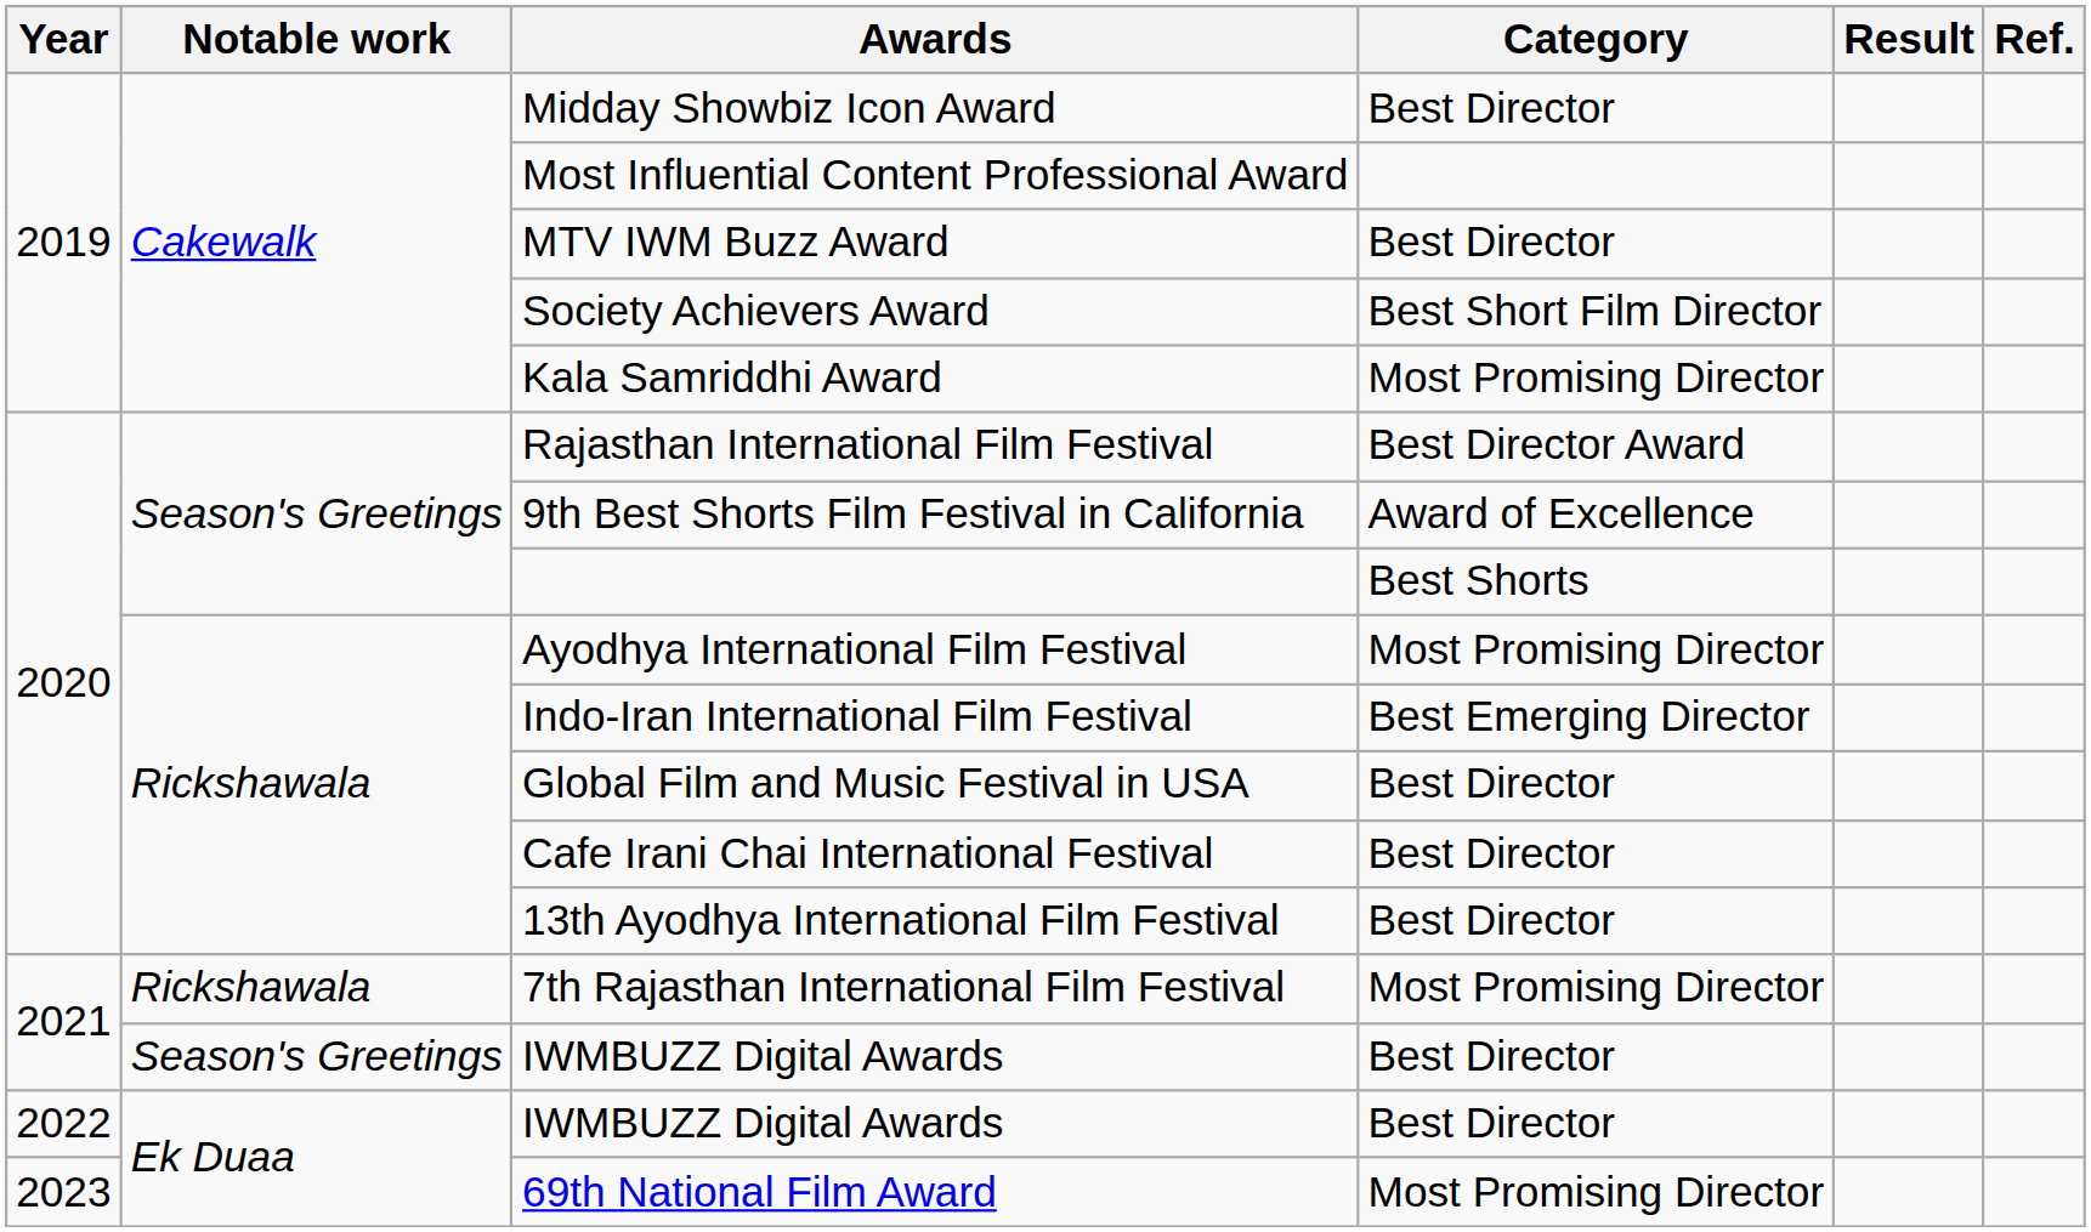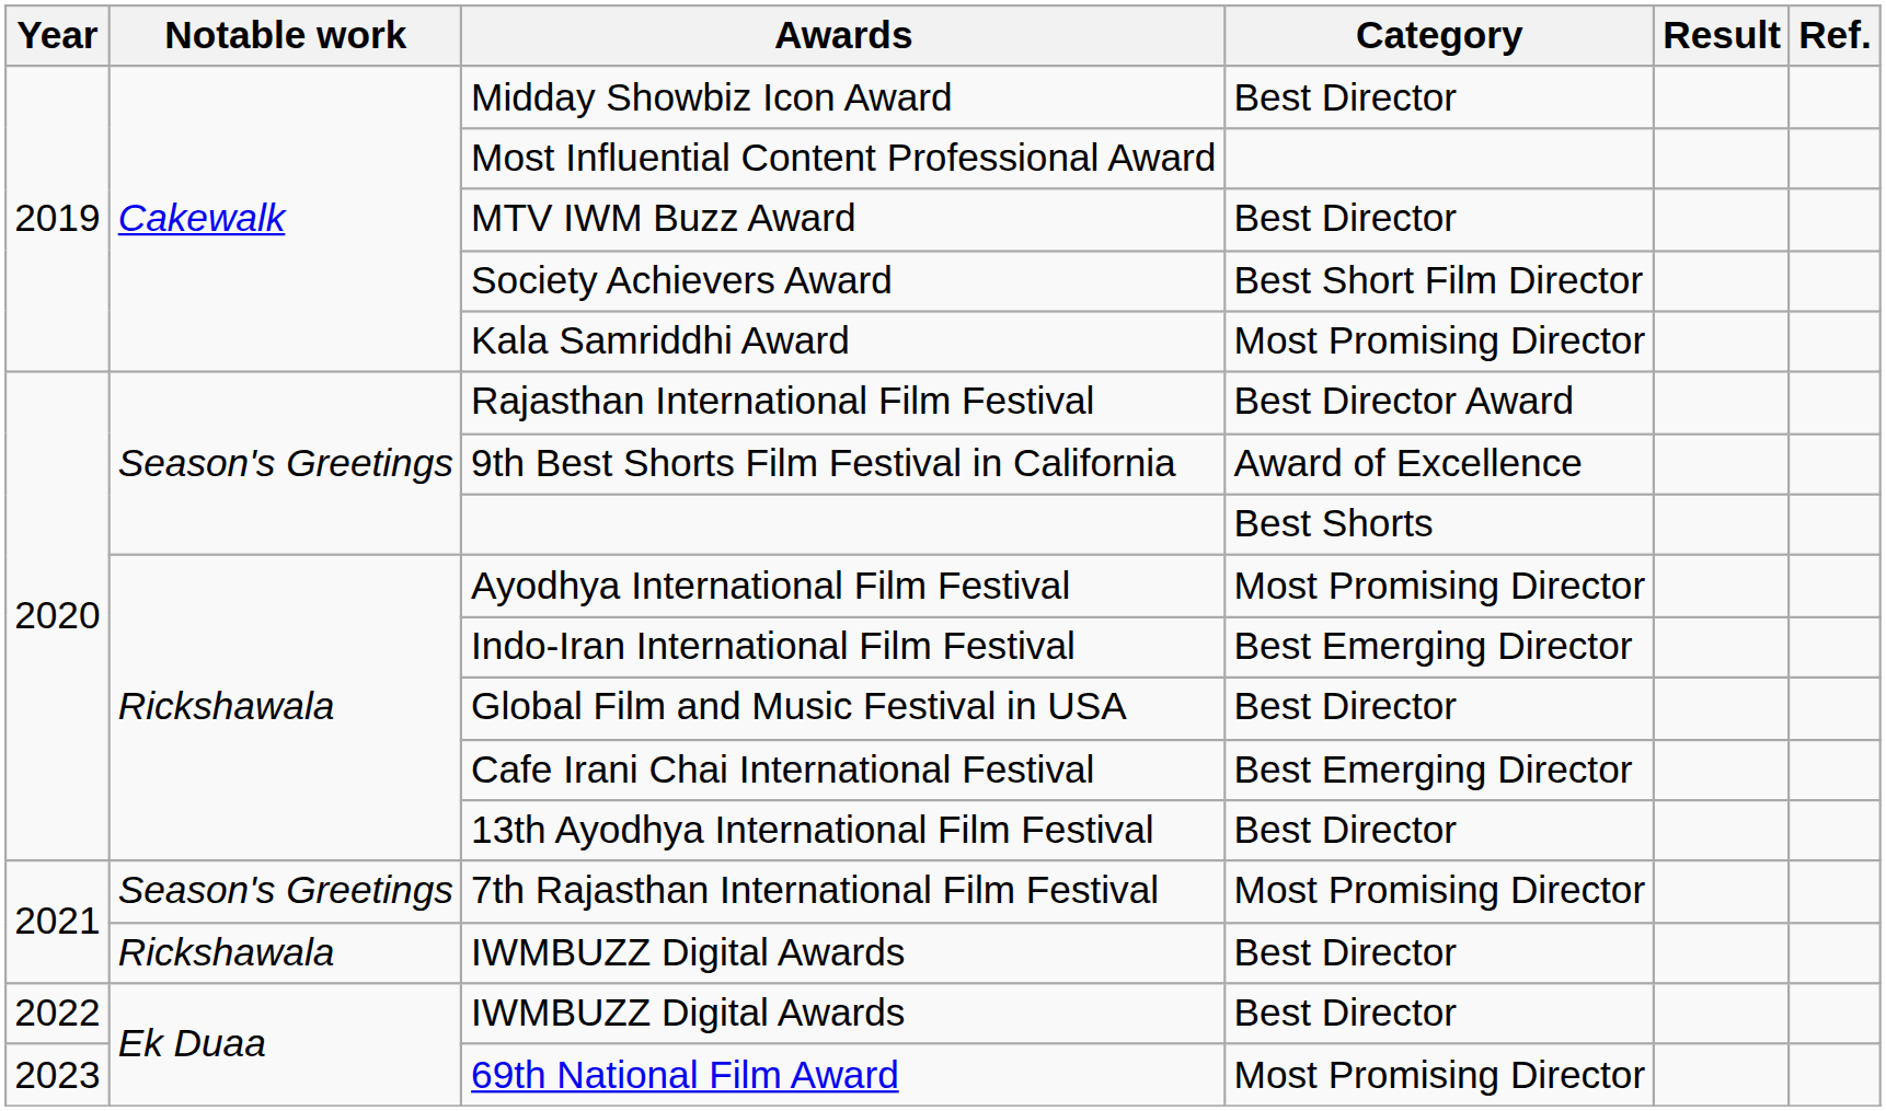 <table class="wikitable sortable">
 <tr>
 <th>Year</th>
 <th>Notable work</th>
 <th>Awards</th>
 <th>Category</th>
 <th>Result</th>
 <th>Ref.</th>
 </tr>
 <tr>
 <td rowspan="5">2019</td>
 <td rowspan="5"><a href='#'><em>Cakewalk</em></a></td>
 <td>Midday Showbiz Icon Award</td>
 <td>Best Director</td>
 <td></td>
 <td></td>
 </tr>
 <tr>
 <td>Most Influential Content Professional Award</td>
 <td></td>
 <td></td>
 <td></td>
 </tr>
 <tr>
 <td>MTV IWM Buzz Award</td>
 <td>Best Director</td>
 <td></td>
 <td></td>
 </tr>
 <tr>
 <td>Society Achievers Award</td>
 <td>Best Short Film Director</td>
 <td></td>
 <td></td>
 </tr>
 <tr>
 <td>Kala Samriddhi Award</td>
 <td>Most Promising Director</td>
 <td></td>
 <td></td>
 </tr>
 <tr>
 <td rowspan="8">2020</td>
 <td rowspan="3"><em>Season's Greetings</em></td>
 <td>Rajasthan International Film Festival</td>
 <td>Best Director Award</td>
 <td></td>
 <td></td>
 </tr>
 <tr>
 <td>9th Best Shorts Film Festival in California</td>
 <td>Award of Excellence</td>
 <td></td>
 <td></td>
 </tr>
 <tr>
 <td></td>
 <td>Best Shorts</td>
 <td></td>
 <td></td>
 </tr>
 <tr>
 <td rowspan="5"><em>Rickshawala</em></td>
 <td>Ayodhya International Film Festival</td>
 <td>Most Promising Director</td>
 <td></td>
 <td></td>
 </tr>
 <tr>
 <td>Indo-Iran International Film Festival</td>
 <td>Best Emerging Director</td>
 <td></td>
 <td></td>
 </tr>
 <tr>
 <td>Global Film and Music Festival in USA</td>
 <td>Best Director</td>
 <td></td>
 <td></td>
 </tr>
 <tr>
 <td>Cafe Irani Chai International Festival</td>
-<td>Best Director</td>
+<td>Best Emerging Director</td>
 <td></td>
 <td></td>
 </tr>
 <tr>
 <td>13th Ayodhya International Film Festival</td>
 <td>Best Director</td>
 <td></td>
 <td></td>
 </tr>
 <tr>
 <td rowspan="2">2021</td>
-<td><em>Rickshawala</em></td>
+<td><em>Season's Greetings</em></td>
 <td>7th Rajasthan International Film Festival</td>
 <td>Most Promising Director</td>
 <td></td>
 <td></td>
 </tr>
 <tr>
-<td><em>Season's Greetings</em></td>
+<td><em>Rickshawala</em></td>
 <td>IWMBUZZ Digital Awards</td>
 <td>Best Director</td>
 <td></td>
 <td></td>
 </tr>
 <tr>
 <td>2022</td>
 <td rowspan="2"><em>Ek Duaa</em></td>
 <td>IWMBUZZ Digital Awards</td>
 <td>Best Director</td>
 <td></td>
 <td></td>
 </tr>
 <tr>
 <td>2023</td>
 <td><a href='#'>69th National Film Award</a></td>
 <td>Most Promising Director</td>
 <td></td>
 <td></td>
 </tr>
 </table>
